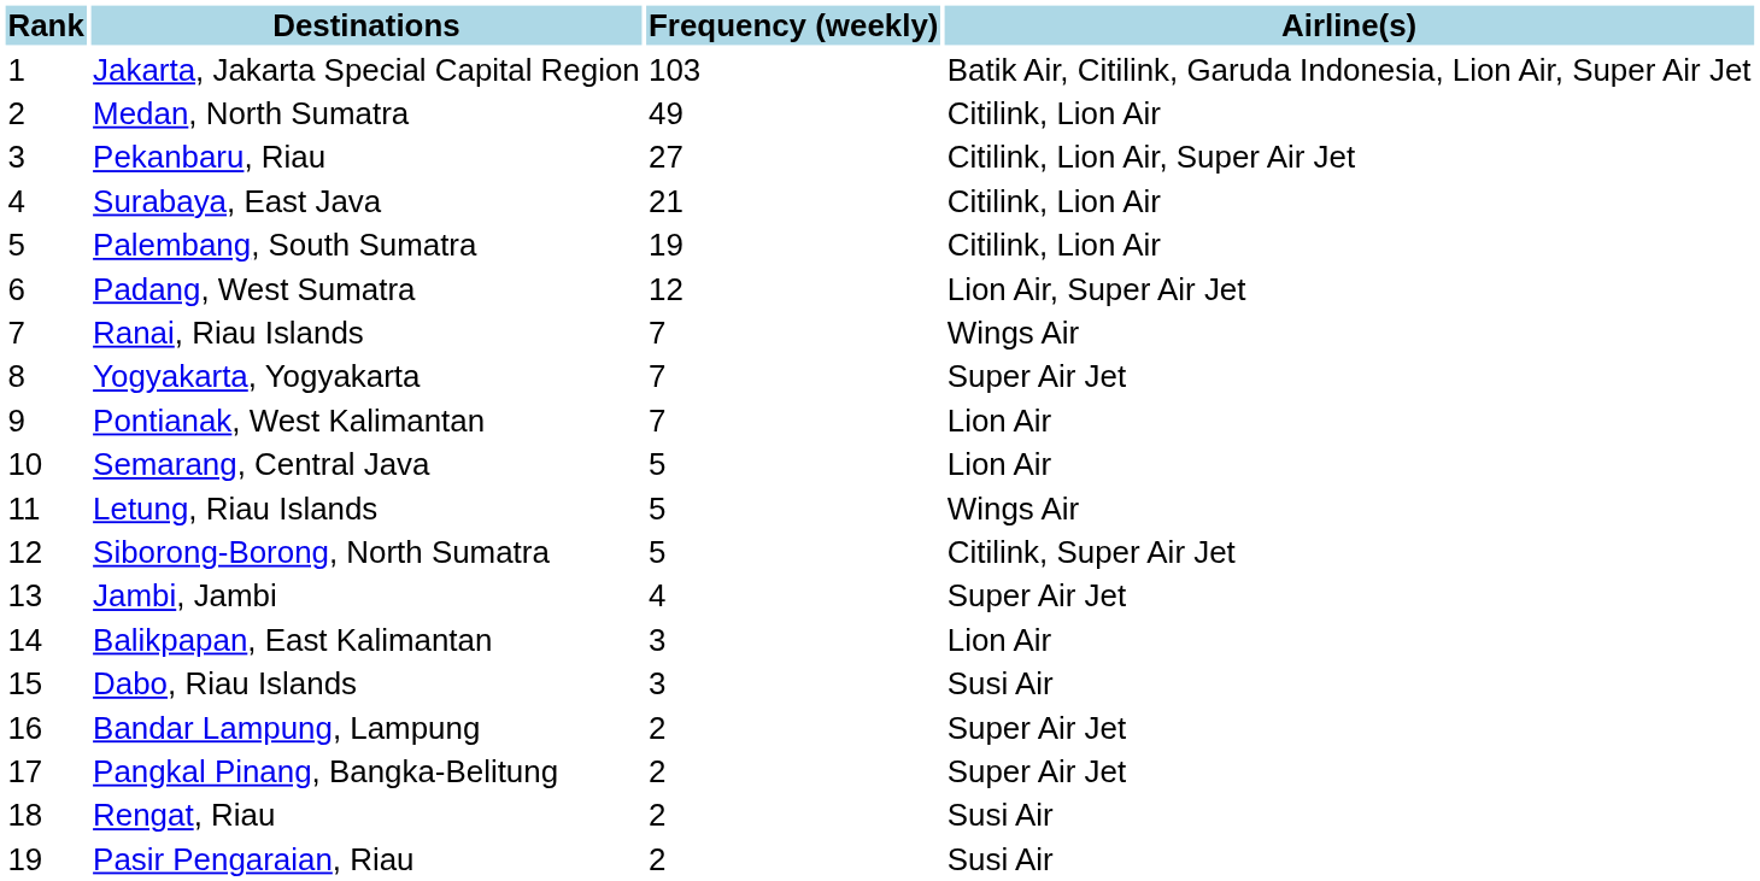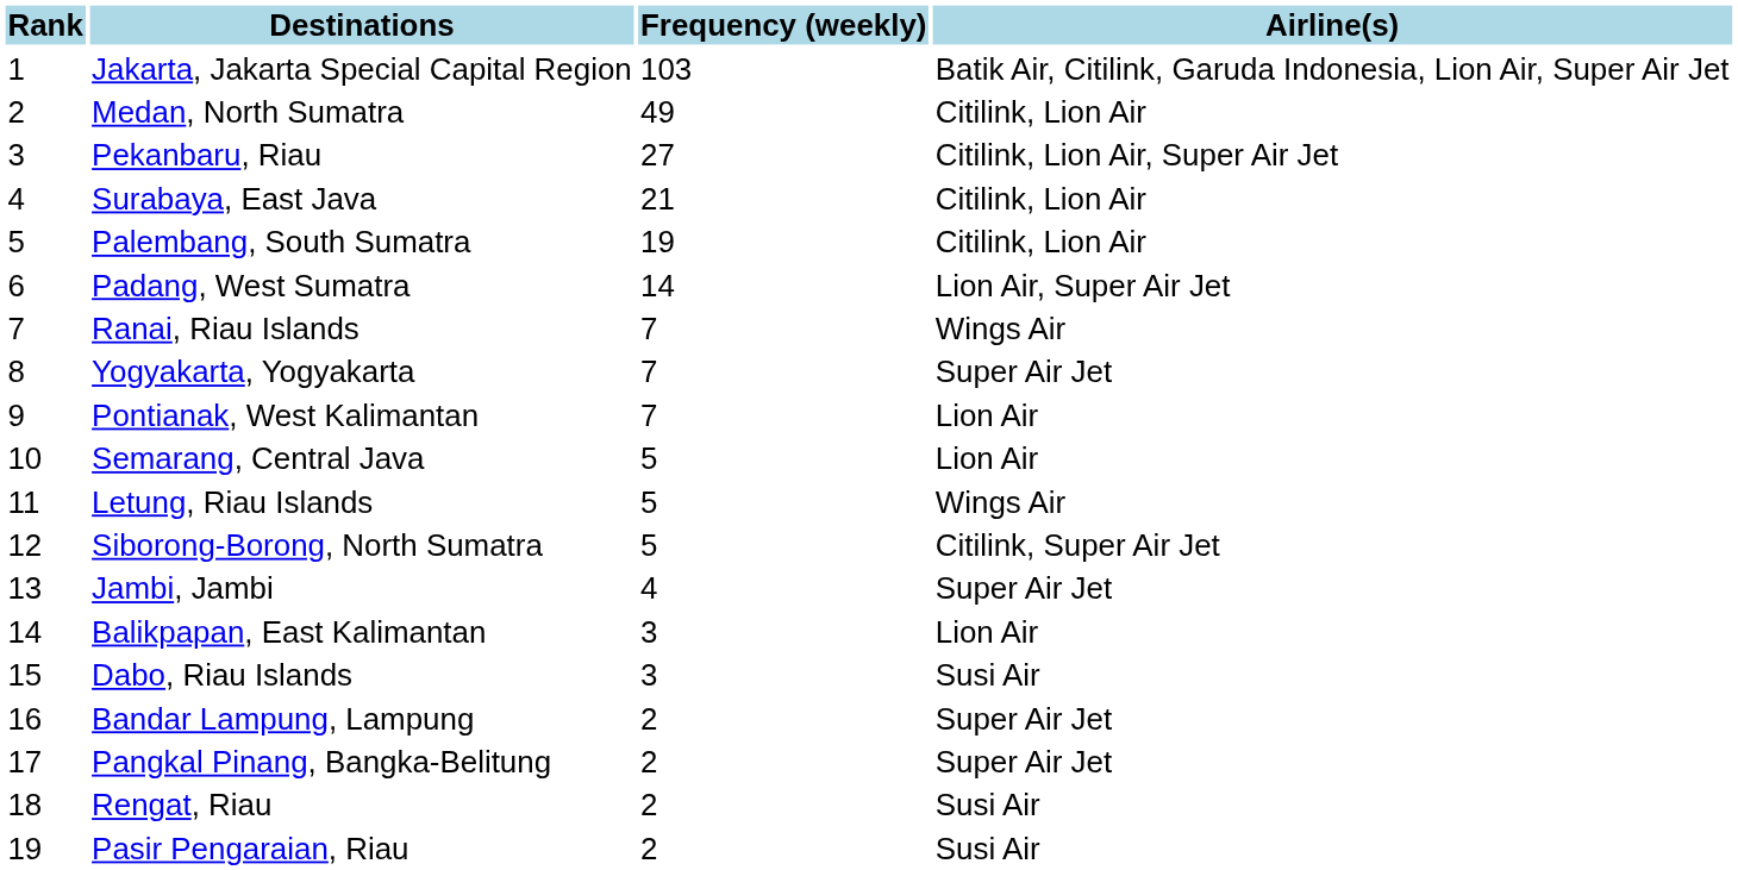 <table class="sortable" style="font-size:89%; align=center;">
 <tr style="background:lightblue;">
 <th>Rank</th>
 <th>Destinations</th>
 <th>Frequency (weekly)</th>
 <th>Airline(s)</th>
 </tr>
 <tr>
 <td>1</td>
 <td> <a href='#'>Jakarta</a>, Jakarta Special Capital Region</td>
 <td>103</td>
 <td>Batik Air, Citilink, Garuda Indonesia, Lion Air, Super Air Jet</td>
 </tr>
 <tr>
 <td>2</td>
 <td> <a href='#'>Medan</a>, North Sumatra</td>
 <td>49</td>
 <td>Citilink, Lion Air</td>
 </tr>
 <tr>
 <td>3</td>
 <td> <a href='#'>Pekanbaru</a>, Riau</td>
 <td>27</td>
 <td>Citilink, Lion Air, Super Air Jet</td>
 </tr>
 <tr>
 <td>4</td>
 <td> <a href='#'>Surabaya</a>, East Java</td>
 <td>21</td>
 <td>Citilink, Lion Air</td>
 </tr>
 <tr>
 <td>5</td>
 <td> <a href='#'>Palembang</a>, South Sumatra</td>
 <td>19</td>
 <td>Citilink, Lion Air</td>
 </tr>
 <tr>
 <td>6</td>
 <td> <a href='#'>Padang</a>, West Sumatra</td>
-<td>12</td>
+<td>14</td>
 <td>Lion Air, Super Air Jet</td>
 </tr>
 <tr>
 <td>7</td>
 <td> <a href='#'>Ranai</a>, Riau Islands</td>
 <td>7</td>
 <td>Wings Air</td>
 </tr>
 <tr>
 <td>8</td>
 <td> <a href='#'>Yogyakarta</a>, Yogyakarta</td>
 <td>7</td>
 <td>Super Air Jet</td>
 </tr>
 <tr>
 <td>9</td>
 <td> <a href='#'>Pontianak</a>, West Kalimantan</td>
 <td>7</td>
 <td>Lion Air</td>
 </tr>
 <tr>
 <td>10</td>
 <td> <a href='#'>Semarang</a>, Central Java</td>
 <td>5</td>
 <td>Lion Air</td>
 </tr>
 <tr>
 <td>11</td>
 <td> <a href='#'>Letung</a>, Riau Islands</td>
 <td>5</td>
 <td>Wings Air</td>
 </tr>
 <tr>
 <td>12</td>
 <td> <a href='#'>Siborong-Borong</a>, North Sumatra</td>
 <td>5</td>
 <td>Citilink, Super Air Jet</td>
 </tr>
 <tr>
 <td>13</td>
 <td> <a href='#'>Jambi</a>, Jambi</td>
 <td>4</td>
 <td>Super Air Jet</td>
 </tr>
 <tr>
 <td>14</td>
 <td> <a href='#'>Balikpapan</a>, East Kalimantan</td>
 <td>3</td>
 <td>Lion Air</td>
 </tr>
 <tr>
 <td>15</td>
 <td> <a href='#'>Dabo</a>, Riau Islands</td>
 <td>3</td>
 <td>Susi Air</td>
 </tr>
 <tr>
 <td>16</td>
 <td> <a href='#'>Bandar Lampung</a>, Lampung</td>
 <td>2</td>
 <td>Super Air Jet</td>
 </tr>
 <tr>
 <td>17</td>
 <td> <a href='#'>Pangkal Pinang</a>, Bangka-Belitung</td>
 <td>2</td>
 <td>Super Air Jet</td>
 </tr>
 <tr>
 <td>18</td>
 <td> <a href='#'>Rengat</a>, Riau</td>
 <td>2</td>
 <td>Susi Air</td>
 </tr>
 <tr>
 <td>19</td>
 <td> <a href='#'>Pasir Pengaraian</a>, Riau</td>
 <td>2</td>
 <td>Susi Air</td>
 </tr>
 <tr>
 </tr>
 </table>
